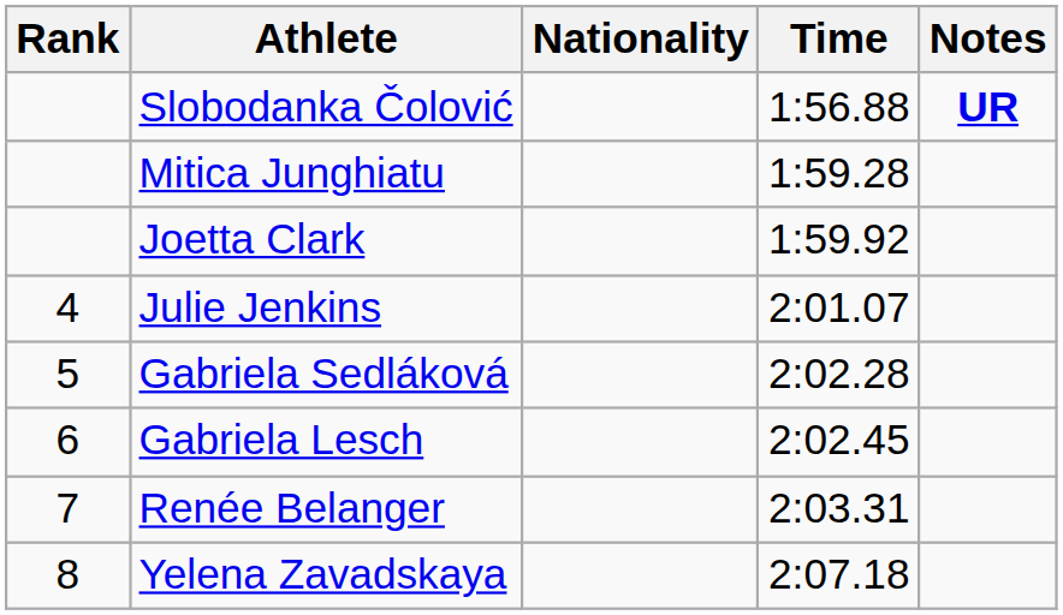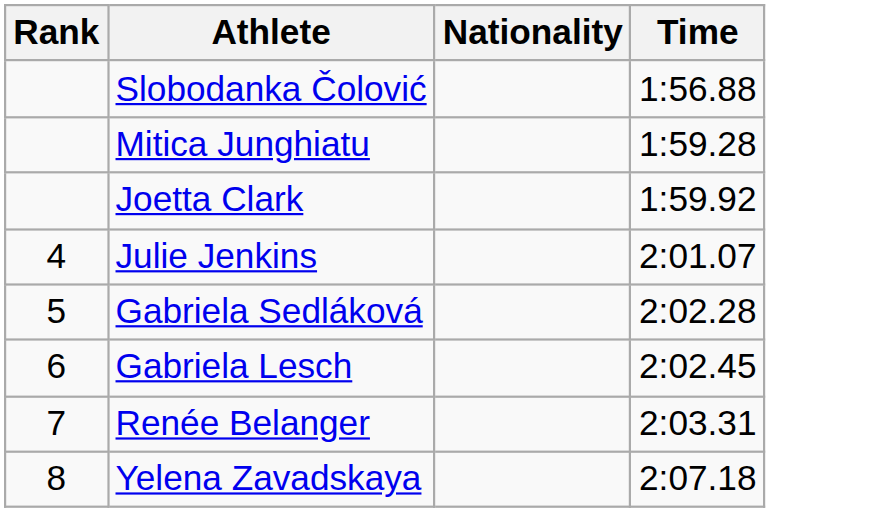 <table class="wikitable sortable" style="text-align:center">
 <tr>
 <th>Rank</th>
 <th>Athlete</th>
 <th>Nationality</th>
 <th>Time</th>
-<th>Notes</th>
 </tr>
 <tr>
 <td></td>
 <td align=left><a href='#'>Slobodanka Čolović</a></td>
 <td align=left></td>
 <td>1:56.88</td>
-<td><strong><a href='#'>UR</a></strong></td>
 </tr>
 <tr>
 <td></td>
 <td align=left><a href='#'>Mitica Junghiatu</a></td>
 <td align=left></td>
 <td>1:59.28</td>
-<td></td>
 </tr>
 <tr>
 <td></td>
 <td align=left><a href='#'>Joetta Clark</a></td>
 <td align=left></td>
 <td>1:59.92</td>
-<td></td>
 </tr>
 <tr>
 <td>4</td>
 <td align=left><a href='#'>Julie Jenkins</a></td>
 <td align=left></td>
 <td>2:01.07</td>
-<td></td>
 </tr>
 <tr>
 <td>5</td>
 <td align=left><a href='#'>Gabriela Sedláková</a></td>
 <td align=left></td>
 <td>2:02.28</td>
-<td></td>
 </tr>
 <tr>
 <td>6</td>
 <td align=left><a href='#'>Gabriela Lesch</a></td>
 <td align=left></td>
 <td>2:02.45</td>
-<td></td>
 </tr>
 <tr>
 <td>7</td>
 <td align=left><a href='#'>Renée Belanger</a></td>
 <td align=left></td>
 <td>2:03.31</td>
-<td></td>
 </tr>
 <tr>
 <td>8</td>
 <td align=left><a href='#'>Yelena Zavadskaya</a></td>
 <td align=left></td>
 <td>2:07.18</td>
-<td></td>
 </tr>
 </table>
